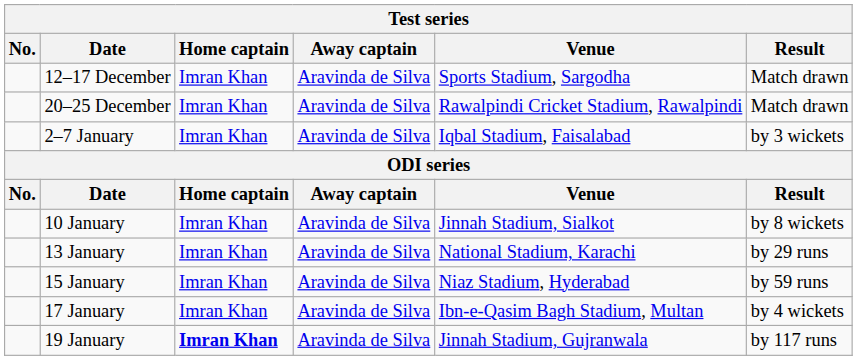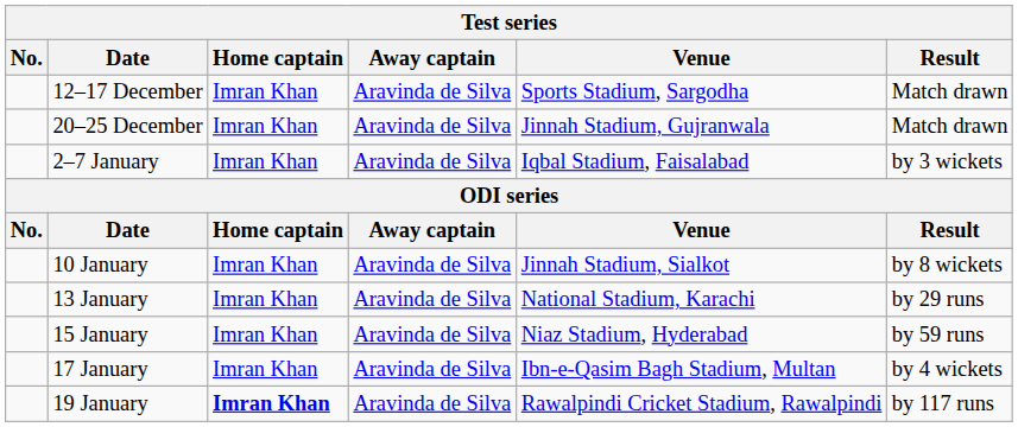 <table class="wikitable">
 <tr>
 <th colspan="9">Test series</th>
 </tr>
 <tr>
 <th>No.</th>
 <th>Date</th>
 <th>Home captain</th>
 <th>Away captain</th>
 <th>Venue</th>
 <th>Result</th>
 </tr>
 <tr>
 <td></td>
 <td>12–17 December</td>
 <td><a href='#'>Imran Khan</a></td>
 <td><a href='#'>Aravinda de Silva</a></td>
 <td><a href='#'>Sports Stadium</a>, <a href='#'>Sargodha</a></td>
 <td>Match drawn</td>
 </tr>
 <tr>
 <td></td>
 <td>20–25 December</td>
 <td><a href='#'>Imran Khan</a></td>
 <td><a href='#'>Aravinda de Silva</a></td>
-<td><a href='#'>Rawalpindi Cricket Stadium</a>, <a href='#'>Rawalpindi</a></td>
+<td><a href='#'>Jinnah Stadium, Gujranwala</a></td>
 <td>Match drawn</td>
 </tr>
 <tr>
 <td></td>
 <td>2–7 January</td>
 <td><a href='#'>Imran Khan</a></td>
 <td><a href='#'>Aravinda de Silva</a></td>
 <td><a href='#'>Iqbal Stadium</a>, <a href='#'>Faisalabad</a></td>
 <td> by 3 wickets</td>
 </tr>
 <tr>
 <th colspan="9">ODI series</th>
 </tr>
 <tr>
 <th>No.</th>
 <th>Date</th>
 <th>Home captain</th>
 <th>Away captain</th>
 <th>Venue</th>
 <th>Result</th>
 </tr>
 <tr>
 <td></td>
 <td>10 January</td>
 <td><a href='#'>Imran Khan</a></td>
 <td><a href='#'>Aravinda de Silva</a></td>
 <td><a href='#'>Jinnah Stadium, Sialkot</a></td>
 <td> by 8 wickets</td>
 </tr>
 <tr>
 <td></td>
 <td>13 January</td>
 <td><a href='#'>Imran Khan</a></td>
 <td><a href='#'>Aravinda de Silva</a></td>
 <td><a href='#'>National Stadium, Karachi</a></td>
 <td> by 29 runs</td>
 </tr>
 <tr>
 <td></td>
 <td>15 January</td>
 <td><a href='#'>Imran Khan</a></td>
 <td><a href='#'>Aravinda de Silva</a></td>
 <td><a href='#'>Niaz Stadium</a>, <a href='#'>Hyderabad</a></td>
 <td> by 59 runs</td>
 </tr>
 <tr>
 <td></td>
 <td>17 January</td>
 <td><a href='#'>Imran Khan</a></td>
 <td><a href='#'>Aravinda de Silva</a></td>
 <td><a href='#'>Ibn-e-Qasim Bagh Stadium</a>, <a href='#'>Multan</a></td>
 <td> by 4 wickets</td>
 </tr>
 <tr>
 <td></td>
 <td>19 January</td>
 <td><strong><a href='#'>Imran Khan</a></strong></td>
 <td><a href='#'>Aravinda de Silva</a></td>
-<td><a href='#'>Jinnah Stadium, Gujranwala</a></td>
+<td><a href='#'>Rawalpindi Cricket Stadium</a>, <a href='#'>Rawalpindi</a></td>
 <td> by 117 runs</td>
 </tr>
 </table>
